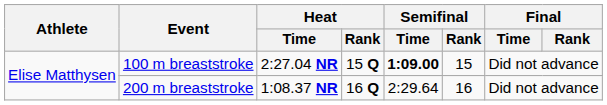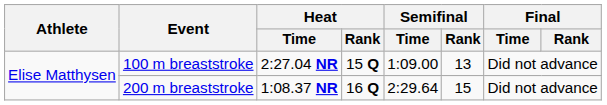 <table class=wikitable style="font-size:90%">
 <tr>
 <th rowspan="2">Athlete</th>
 <th rowspan="2">Event</th>
 <th colspan="2">Heat</th>
 <th colspan="2">Semifinal</th>
 <th colspan="2">Final</th>
 </tr>
 <tr style="font-size:95%">
 <th>Time</th>
 <th>Rank</th>
 <th>Time</th>
 <th>Rank</th>
 <th>Time</th>
 <th>Rank</th>
 </tr>
 <tr align=center>
 <td align=left rowspan=2><a href='#'>Elise Matthysen</a></td>
 <td align=left><a href='#'>100 m breaststroke</a></td>
 <td>2:27.04 <strong><a href='#'>NR</a></strong></td>
 <td>15 <strong>Q</strong></td>
-<td><strong>1:09.00</strong></td>
-<td>15</td>
+<td>1:09.00</td>
+<td>13</td>
 <td colspan=2>Did not advance</td>
 </tr>
 <tr align=center>
 <td align=left><a href='#'>200 m breaststroke</a></td>
 <td>1:08.37 <strong><a href='#'>NR</a></strong></td>
 <td>16 <strong>Q</strong></td>
 <td>2:29.64</td>
-<td>16</td>
+<td>15</td>
 <td colspan=2>Did not advance</td>
 </tr>
 </table>
